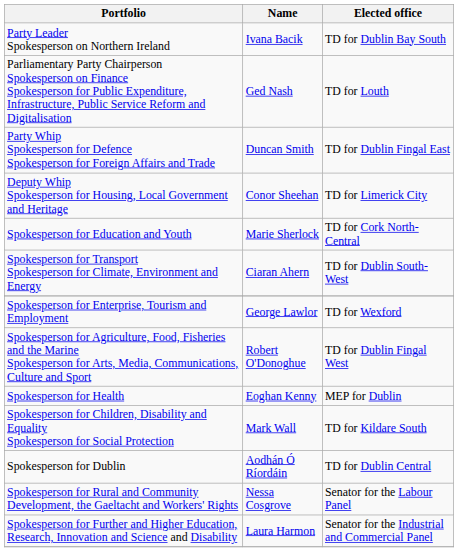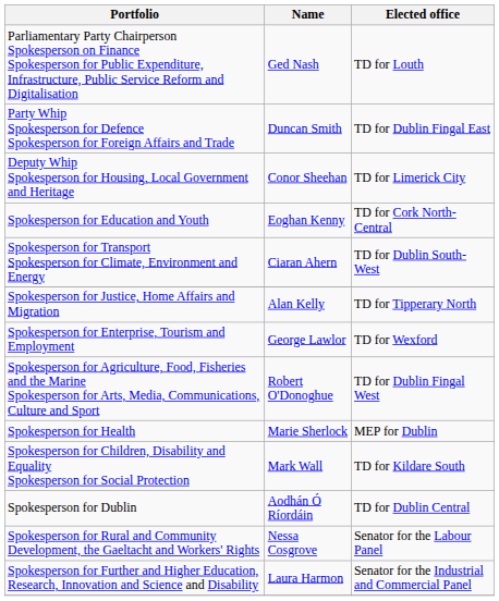 <table class="sortable wikitable">
 <tr>
 <th>Portfolio</th>
 <th>Name</th>
 <th>Elected office</th>
-</tr>
-<tr>
-<td><a href='#'>Party Leader</a><br> Spokesperson on Northern Ireland</td>
-<td><a href='#'>Ivana Bacik</a></td>
-<td>TD for <a href='#'>Dublin Bay South</a></td>
 </tr>
 <tr>
 <td>Parliamentary Party Chairperson<br><a href='#'>Spokesperson on Finance</a><br><a href='#'>Spokesperson for Public Expenditure, Infrastructure, Public Service Reform and Digitalisation</a></td>
 <td><a href='#'>Ged Nash</a></td>
 <td>TD for <a href='#'>Louth</a></td>
 </tr>
 <tr>
 <td><a href='#'>Party Whip</a><br><a href='#'>Spokesperson for Defence</a><br><a href='#'>Spokesperson for Foreign Affairs and Trade</a></td>
 <td><a href='#'>Duncan Smith</a></td>
 <td>TD for <a href='#'>Dublin Fingal East</a></td>
 </tr>
 <tr>
 <td><a href='#'>Deputy Whip</a><br><a href='#'>Spokesperson for Housing, Local Government and Heritage</a></td>
 <td><a href='#'>Conor Sheehan</a></td>
 <td>TD for <a href='#'>Limerick City</a></td>
 </tr>
 <tr>
 <td><a href='#'>Spokesperson for Education and Youth</a></td>
-<td><a href='#'>Marie Sherlock</a></td>
+<td><a href='#'>Eoghan Kenny</a></td>
 <td>TD for <a href='#'>Cork North-Central</a></td>
 </tr>
 <tr>
 <td><a href='#'>Spokesperson for Transport</a><br><a href='#'>Spokesperson for Climate, Environment and Energy</a></td>
 <td><a href='#'>Ciaran Ahern</a></td>
 <td>TD for <a href='#'>Dublin South-West</a></td>
 </tr>
 <tr>
+</tr>
+<tr>
+<td><a href='#'>Spokesperson for Justice, Home Affairs and Migration</a></td>
+<td><a href='#'>Alan Kelly</a></td>
+<td>TD for <a href='#'>Tipperary North</a></td>
 </tr>
 <tr>
 <td><a href='#'>Spokesperson for Enterprise, Tourism and Employment</a></td>
 <td><a href='#'>George Lawlor</a></td>
 <td>TD for <a href='#'>Wexford</a></td>
 </tr>
 <tr>
 <td><a href='#'>Spokesperson for Agriculture, Food, Fisheries and the Marine</a><br> <a href='#'>Spokesperson for Arts, Media, Communications, Culture and Sport</a></td>
 <td><a href='#'>Robert O'Donoghue</a></td>
 <td>TD for <a href='#'>Dublin Fingal West</a></td>
 </tr>
 <tr>
 <td><a href='#'>Spokesperson for Health</a></td>
-<td><a href='#'>Eoghan Kenny</a></td>
+<td><a href='#'>Marie Sherlock</a></td>
 <td>MEP for <a href='#'>Dublin</a></td>
 </tr>
 <tr>
 <td><a href='#'>Spokesperson for Children, Disability and Equality</a><br> <a href='#'>Spokesperson for Social Protection</a></td>
 <td><a href='#'>Mark Wall</a></td>
 <td>TD for <a href='#'>Kildare South</a></td>
 </tr>
 <tr>
 <td>Spokesperson for Dublin</td>
 <td><a href='#'>Aodhán Ó Ríordáin</a></td>
 <td>TD for <a href='#'>Dublin Central</a></td>
 </tr>
 <tr>
 <td><a href='#'>Spokesperson for Rural and Community Development, the Gaeltacht and Workers' Rights</a></td>
 <td><a href='#'>Nessa Cosgrove</a></td>
 <td>Senator for the <a href='#'>Labour Panel</a></td>
 </tr>
 <tr>
 <td><a href='#'>Spokesperson for Further and Higher Education, Research, Innovation and Science</a> and <a href='#'>Disability</a></td>
 <td><a href='#'>Laura Harmon</a></td>
 <td>Senator for the <a href='#'>Industrial and Commercial Panel</a></td>
 </tr>
 <tr>
 </tr>
 </table>
